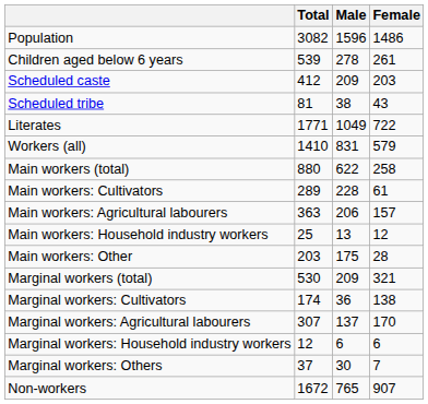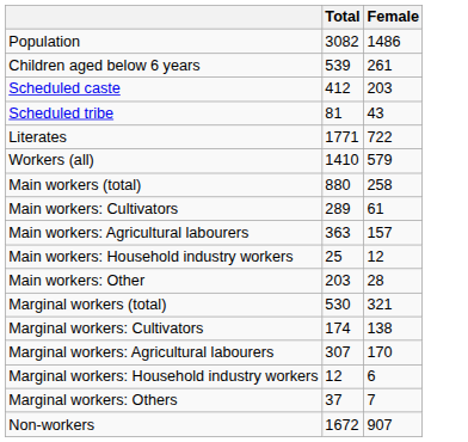 <table class="wikitable sortable">
 <tr>
 <th></th>
 <th>Total</th>
-<th>Male</th>
 <th>Female</th>
 </tr>
 <tr>
 <td>Population</td>
 <td>3082</td>
-<td>1596</td>
 <td>1486</td>
 </tr>
 <tr>
 <td>Children aged below 6 years</td>
 <td>539</td>
-<td>278</td>
 <td>261</td>
 </tr>
 <tr>
 <td><a href='#'>Scheduled caste</a></td>
 <td>412</td>
-<td>209</td>
 <td>203</td>
 </tr>
 <tr>
 <td><a href='#'>Scheduled tribe</a></td>
 <td>81</td>
-<td>38</td>
 <td>43</td>
 </tr>
 <tr>
 <td>Literates</td>
 <td>1771</td>
-<td>1049</td>
 <td>722</td>
 </tr>
 <tr>
 <td>Workers (all)</td>
 <td>1410</td>
-<td>831</td>
 <td>579</td>
 </tr>
 <tr>
 <td>Main workers (total)</td>
 <td>880</td>
-<td>622</td>
 <td>258</td>
 </tr>
 <tr>
 <td>Main workers: Cultivators</td>
 <td>289</td>
-<td>228</td>
 <td>61</td>
 </tr>
 <tr>
 <td>Main workers: Agricultural labourers</td>
 <td>363</td>
-<td>206</td>
 <td>157</td>
 </tr>
 <tr>
 <td>Main workers: Household industry workers</td>
 <td>25</td>
-<td>13</td>
 <td>12</td>
 </tr>
 <tr>
 <td>Main workers: Other</td>
 <td>203</td>
-<td>175</td>
 <td>28</td>
 </tr>
 <tr>
 <td>Marginal workers (total)</td>
 <td>530</td>
-<td>209</td>
 <td>321</td>
 </tr>
 <tr>
 <td>Marginal workers: Cultivators</td>
 <td>174</td>
-<td>36</td>
 <td>138</td>
 </tr>
 <tr>
 <td>Marginal workers: Agricultural labourers</td>
 <td>307</td>
-<td>137</td>
 <td>170</td>
 </tr>
 <tr>
 <td>Marginal workers: Household industry workers</td>
 <td>12</td>
 <td>6</td>
-<td>6</td>
 </tr>
 <tr>
 <td>Marginal workers: Others</td>
 <td>37</td>
-<td>30</td>
 <td>7</td>
 </tr>
 <tr>
 <td>Non-workers</td>
 <td>1672</td>
-<td>765</td>
 <td>907</td>
 </tr>
 </table>
